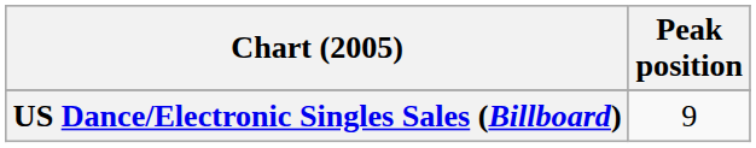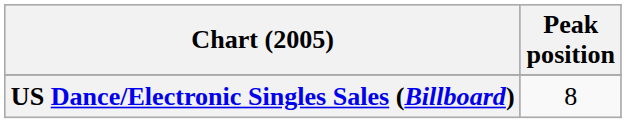 <table class="wikitable sortable plainrowheaders" style="text-align:center">
 <tr>
 <th scope="col">Chart (2005)</th>
 <th scope="col">Peak<br>position</th>
 </tr>
 <tr>
 </tr>
 <tr>
 <th scope="row">US <a href='#'>Dance/Electronic Singles Sales</a> (<em><a href='#'>Billboard</a></em>)</th>
-<td>9</td>
+<td>8</td>
 </tr>
 </table>
